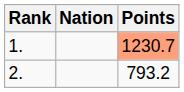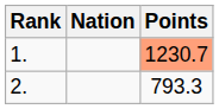 <table class="wikitable sortable">
 <tr>
 <th>Rank</th>
 <th>Nation</th>
 <th>Points</th>
 </tr>
 <tr>
 <td>1.</td>
 <td></td>
 <td align=center style="background: lightsalmon;">1230.7</td>
 </tr>
 <tr>
 <td>2.</td>
 <td></td>
-<td align=center>793.2</td>
+<td align=center>793.3</td>
 </tr>
 </table>
